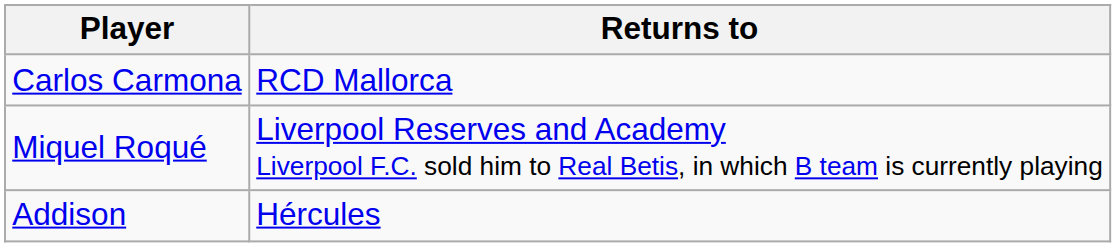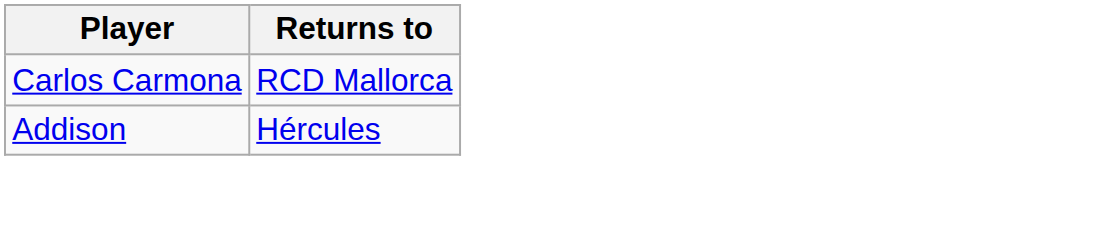 <table class="wikitable">
 <tr>
 <th>Player</th>
 <th>Returns to</th>
 </tr>
 <tr>
 <td> <a href='#'>Carlos Carmona</a></td>
 <td> <a href='#'>RCD Mallorca</a></td>
 </tr>
 <tr>
-<td> <a href='#'>Miquel Roqué</a></td>
-<td> <a href='#'>Liverpool Reserves and Academy</a><br><small><a href='#'>Liverpool F.C.</a> sold him to <a href='#'>Real Betis</a>, in which <a href='#'>B team</a> is currently playing</small></td>
-</tr>
-<tr>
 <td> <a href='#'>Addison</a></td>
 <td> <a href='#'>Hércules</a></td>
 </tr>
 </table>
